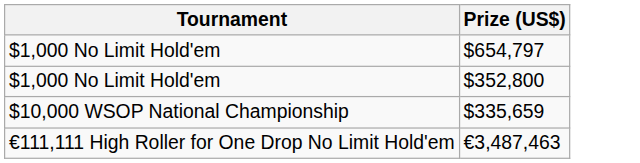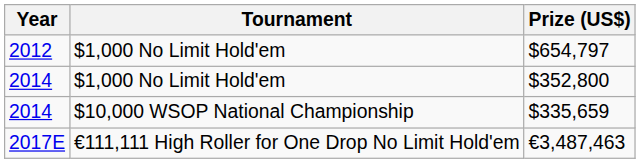 <table class="wikitable">
 <tr>
+<th>Year</th>
 <th>Tournament</th>
 <th>Prize (US$)</th>
 </tr>
 <tr>
+<td><a href='#'>2012</a></td>
 <td>$1,000 No Limit Hold'em</td>
 <td>$654,797</td>
 </tr>
 <tr>
+<td><a href='#'>2014</a></td>
 <td>$1,000 No Limit Hold'em</td>
 <td>$352,800</td>
 </tr>
 <tr>
+<td><a href='#'>2014</a></td>
 <td>$10,000 WSOP National Championship</td>
 <td>$335,659</td>
 </tr>
 <tr>
+<td><a href='#'>2017E</a></td>
 <td>€111,111 High Roller for One Drop No Limit Hold'em</td>
 <td>€3,487,463</td>
 </tr>
 </table>
